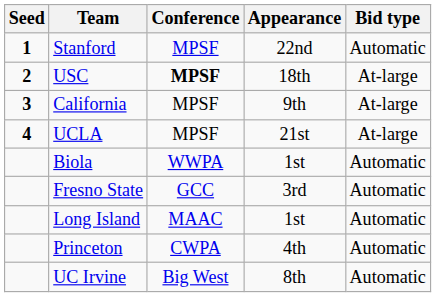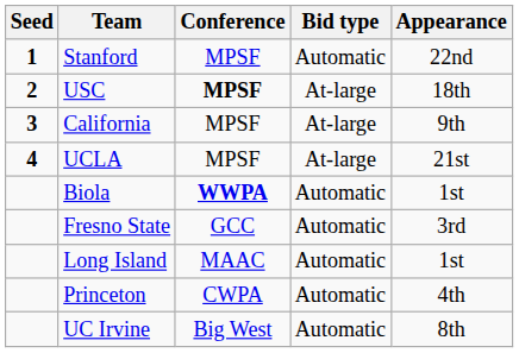 <table class="wikitable sortable" style="text-align:center">
 <tr>
 <th>Seed</th>
 <th>Team</th>
 <th>Conference</th>
+<th>Bid type</th>
 <th>Appearance</th>
-<th>Bid type</th>
 </tr>
 <tr>
 <td><strong>1</strong></td>
 <td style="text-align:left"><a href='#'>Stanford</a></td>
 <td><a href='#'>MPSF</a></td>
+<td>Automatic</td>
 <td>22nd</td>
-<td>Automatic</td>
 </tr>
 <tr>
 <td><strong>2</strong></td>
 <td style="text-align:left"><a href='#'>USC</a></td>
 <td><strong>MPSF</strong></td>
+<td>At-large</td>
 <td>18th</td>
-<td>At-large</td>
 </tr>
 <tr>
 <td><strong>3</strong></td>
 <td style="text-align:left"><a href='#'>California</a></td>
 <td>MPSF</td>
+<td>At-large</td>
 <td>9th</td>
-<td>At-large</td>
 </tr>
 <tr>
 <td><strong>4</strong></td>
 <td style="text-align:left"><a href='#'>UCLA</a></td>
 <td>MPSF</td>
+<td>At-large</td>
 <td>21st</td>
-<td>At-large</td>
 </tr>
 <tr>
 <td></td>
 <td style="text-align:left"><a href='#'>Biola</a></td>
-<td><a href='#'>WWPA</a></td>
+<td><strong><a href='#'>WWPA</a></strong></td>
+<td>Automatic</td>
 <td>1st</td>
-<td>Automatic</td>
 </tr>
 <tr>
 <td></td>
 <td style="text-align:left"><a href='#'>Fresno State</a></td>
 <td><a href='#'>GCC</a></td>
+<td>Automatic</td>
 <td>3rd</td>
-<td>Automatic</td>
 </tr>
 <tr>
 <td></td>
 <td style="text-align:left"><a href='#'>Long Island</a></td>
 <td><a href='#'>MAAC</a></td>
+<td>Automatic</td>
 <td>1st</td>
-<td>Automatic</td>
 </tr>
 <tr>
 <td></td>
 <td style="text-align:left"><a href='#'>Princeton</a></td>
 <td><a href='#'>CWPA</a></td>
+<td>Automatic</td>
 <td>4th</td>
-<td>Automatic</td>
 </tr>
 <tr>
 <td></td>
 <td style="text-align:left"><a href='#'>UC Irvine</a></td>
 <td><a href='#'>Big West</a></td>
+<td>Automatic</td>
 <td>8th</td>
-<td>Automatic</td>
 </tr>
 </table>
